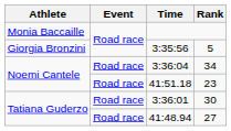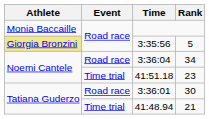 <table class=wikitable style="font-size:90%">
 <tr>
 <th>Athlete</th>
 <th>Event</th>
 <th>Time</th>
 <th>Rank</th>
 </tr>
 <tr align=center>
 <td align=left><a href='#'>Monia Baccaille</a></td>
 <td align=left rowspan=2><a href='#'>Road race</a></td>
 <td colspan=2></td>
 </tr>
 <tr align=center>
-<td align=left><a href='#'>Giorgia Bronzini</a></td>
+<td align=left style="background: khaki;"><a href='#'>Giorgia Bronzini</a></td>
 <td>3:35:56</td>
 <td>5</td>
 </tr>
 <tr align=center>
 <td align=left rowspan=2><a href='#'>Noemi Cantele</a></td>
 <td align=left><a href='#'>Road race</a></td>
 <td>3:36:04</td>
 <td>34</td>
 </tr>
 <tr align=center>
-<td align=left><a href='#'>Road race</a></td>
+<td align=left><a href='#'>Time trial</a></td>
 <td>41:51.18</td>
 <td>23</td>
 </tr>
 <tr align=center>
 <td align=left rowspan=2><a href='#'>Tatiana Guderzo</a></td>
 <td align=left><a href='#'>Road race</a></td>
 <td>3:36:01</td>
 <td>30</td>
 </tr>
 <tr align=center>
-<td align=left><a href='#'>Road race</a></td>
+<td align=left><a href='#'>Time trial</a></td>
 <td>41:48.94</td>
-<td>27</td>
+<td>21</td>
 </tr>
 </table>
